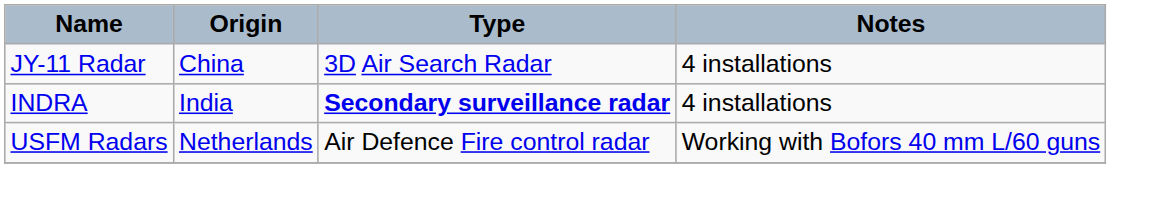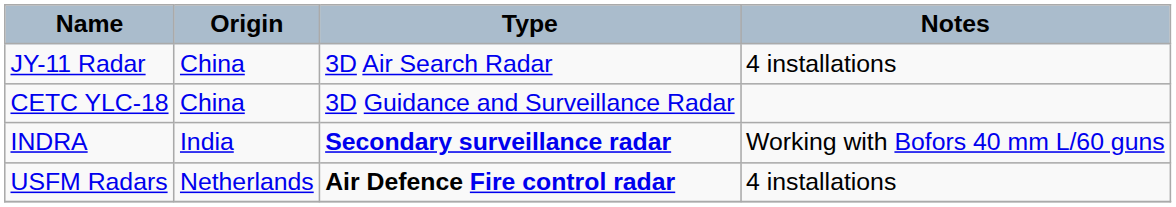 <table class="wikitable">
 <tr>
 <th style="text-align:center; background:#aabccc;">Name</th>
 <th style="text-align: center; background:#aabccc;">Origin</th>
 <th style="text-align:l center; background:#aabccc;">Type</th>
 <th style="text-align: center; background:#aabccc;">Notes</th>
 </tr>
 <tr>
 <td><a href='#'>JY-11 Radar</a></td>
 <td><a href='#'>China</a></td>
 <td><a href='#'>3D</a> <a href='#'>Air Search Radar</a></td>
 <td>4 installations </td>
 </tr>
 <tr>
+<td><a href='#'>CETC YLC-18</a></td>
+<td><a href='#'>China</a></td>
+<td><a href='#'>3D</a> <a href='#'>Guidance and Surveillance Radar</a></td>
+<td></td>
+</tr>
+<tr>
 <td><a href='#'>INDRA</a></td>
 <td><a href='#'>India</a></td>
 <td><strong><a href='#'>Secondary surveillance radar</a></strong></td>
-<td>4 installations </td>
+<td>Working with <a href='#'>Bofors 40 mm L/60 guns</a></td>
 </tr>
 <tr>
 <td><a href='#'>USFM Radars</a></td>
 <td><a href='#'>Netherlands</a></td>
-<td>Air Defence <a href='#'>Fire control radar</a></td>
-<td>Working with <a href='#'>Bofors 40 mm L/60 guns</a></td>
+<td><strong>Air Defence <a href='#'>Fire control radar</a></strong></td>
+<td>4 installations </td>
 </tr>
 <tr>
 </tr>
 </table>
